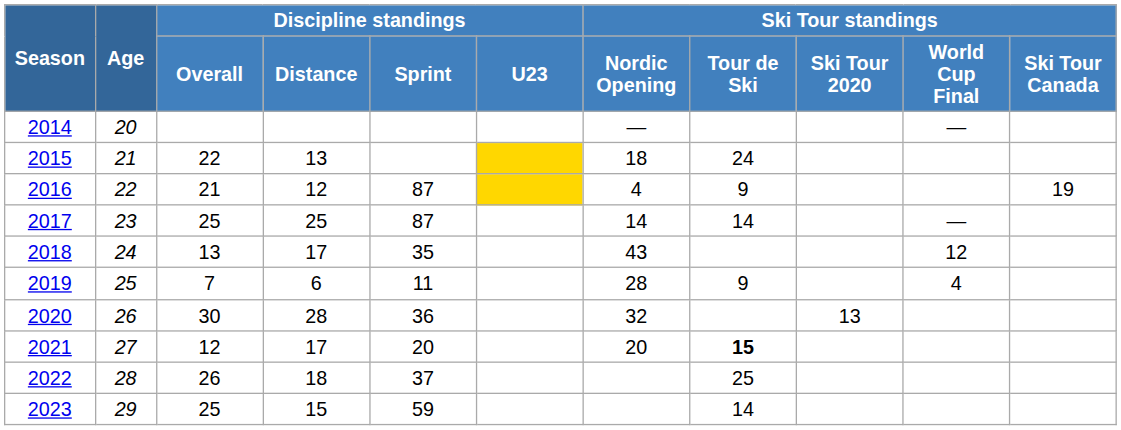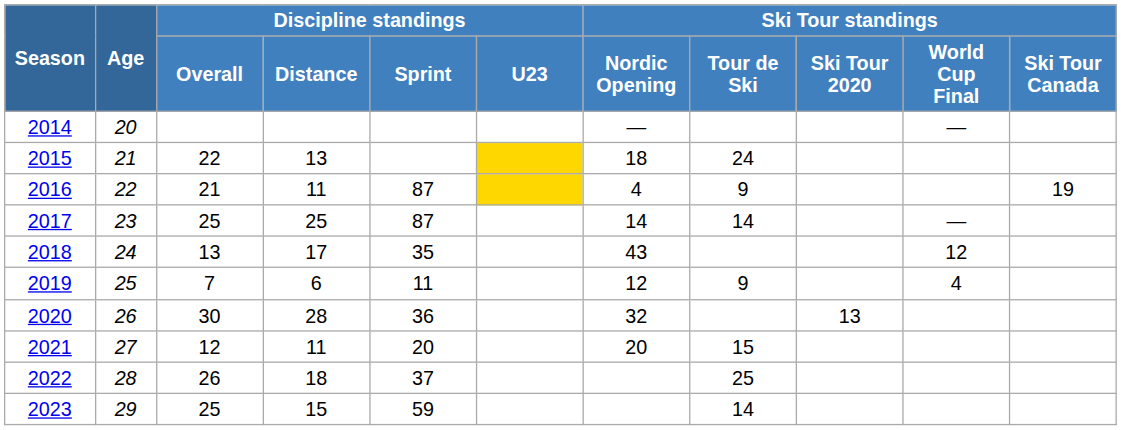 <table class="wikitable" style="font-size:95%; text-align:center; border:grey solid 1px; border-collapse:collapse; background:#ffffff;">
 <tr>
 <th style="background-color:#369; color:white; width:60px;" rowspan="2"> Season </th>
 <th style="background-color:#369; color:white; width:40px;" rowspan="2"> Age </th>
 <th style="background-color:#4180be; color:white;" colspan="4">Discipline standings</th>
 <th style="background-color:#4180be; color:white;" colspan="5">Ski Tour standings</th>
 </tr>
 <tr>
 <th style="background-color:#4180be; color:white; width:75px;">Overall</th>
 <th style="background-color:#4180be; color:white; width:75px;">Distance</th>
 <th style="background-color:#4180be; color:white; width:75px;">Sprint</th>
 <th style="background-color:#4180be; color:white; width:75px;">U23</th>
 <th style="background-color:#4180be; color:white; width:75px;">Nordic<br>Opening</th>
 <th style="background-color:#4180be; color:white; width:75px;">Tour de<br>Ski</th>
 <th style="background-color:#4180be; color:white; width:75px;">Ski Tour<br>2020</th>
 <th style="background-color:#4180be; color:white; width:75px;">World Cup<br>Final</th>
 <th style="background-color:#4180be; color:white; width:75px;">Ski Tour<br>Canada</th>
 </tr>
 <tr>
 <td><a href='#'>2014</a></td>
 <td><em>20</em></td>
 <td></td>
 <td></td>
 <td></td>
 <td></td>
 <td>—</td>
 <td></td>
 <td></td>
 <td>—</td>
 <td></td>
 </tr>
 <tr>
 <td><a href='#'>2015</a></td>
 <td><em>21</em></td>
 <td>22</td>
 <td>13</td>
 <td></td>
 <td style="background:gold;"></td>
 <td>18</td>
 <td>24</td>
 <td></td>
 <td></td>
 <td></td>
 </tr>
 <tr>
 <td><a href='#'>2016</a></td>
 <td><em>22</em></td>
 <td>21</td>
-<td>12</td>
+<td>11</td>
 <td>87</td>
 <td style="background:gold;"></td>
 <td>4</td>
 <td>9</td>
 <td></td>
 <td></td>
 <td>19</td>
 </tr>
 <tr>
 <td><a href='#'>2017</a></td>
 <td><em>23</em></td>
 <td>25</td>
 <td>25</td>
 <td>87</td>
 <td></td>
 <td>14</td>
 <td>14</td>
 <td></td>
 <td>—</td>
 <td></td>
 </tr>
 <tr>
 <td><a href='#'>2018</a></td>
 <td><em>24</em></td>
 <td>13</td>
 <td>17</td>
 <td>35</td>
 <td></td>
 <td>43</td>
 <td></td>
 <td></td>
 <td>12</td>
 <td></td>
 </tr>
 <tr>
 <td><a href='#'>2019</a></td>
 <td><em>25</em></td>
 <td>7</td>
 <td>6</td>
 <td>11</td>
 <td></td>
-<td>28</td>
+<td>12</td>
 <td>9</td>
 <td></td>
 <td>4</td>
 <td></td>
 </tr>
 <tr>
 <td><a href='#'>2020</a></td>
 <td><em>26</em></td>
 <td>30</td>
 <td>28</td>
 <td>36</td>
 <td></td>
 <td>32</td>
 <td></td>
 <td>13</td>
 <td></td>
 <td></td>
 </tr>
 <tr>
 <td><a href='#'>2021</a></td>
 <td><em>27</em></td>
 <td>12</td>
-<td>17</td>
+<td>11</td>
 <td>20</td>
 <td></td>
 <td>20</td>
-<td><strong>15</strong></td>
+<td>15</td>
 <td></td>
 <td></td>
 <td></td>
 </tr>
 <tr>
 <td><a href='#'>2022</a></td>
 <td><em>28</em></td>
 <td>26</td>
 <td>18</td>
 <td>37</td>
 <td></td>
 <td></td>
 <td>25</td>
 <td></td>
 <td></td>
 <td></td>
 </tr>
 <tr>
 <td><a href='#'>2023</a></td>
 <td><em>29</em></td>
 <td>25</td>
 <td>15</td>
 <td>59</td>
 <td></td>
 <td></td>
 <td>14</td>
 <td></td>
 <td></td>
 <td></td>
 </tr>
 </table>
